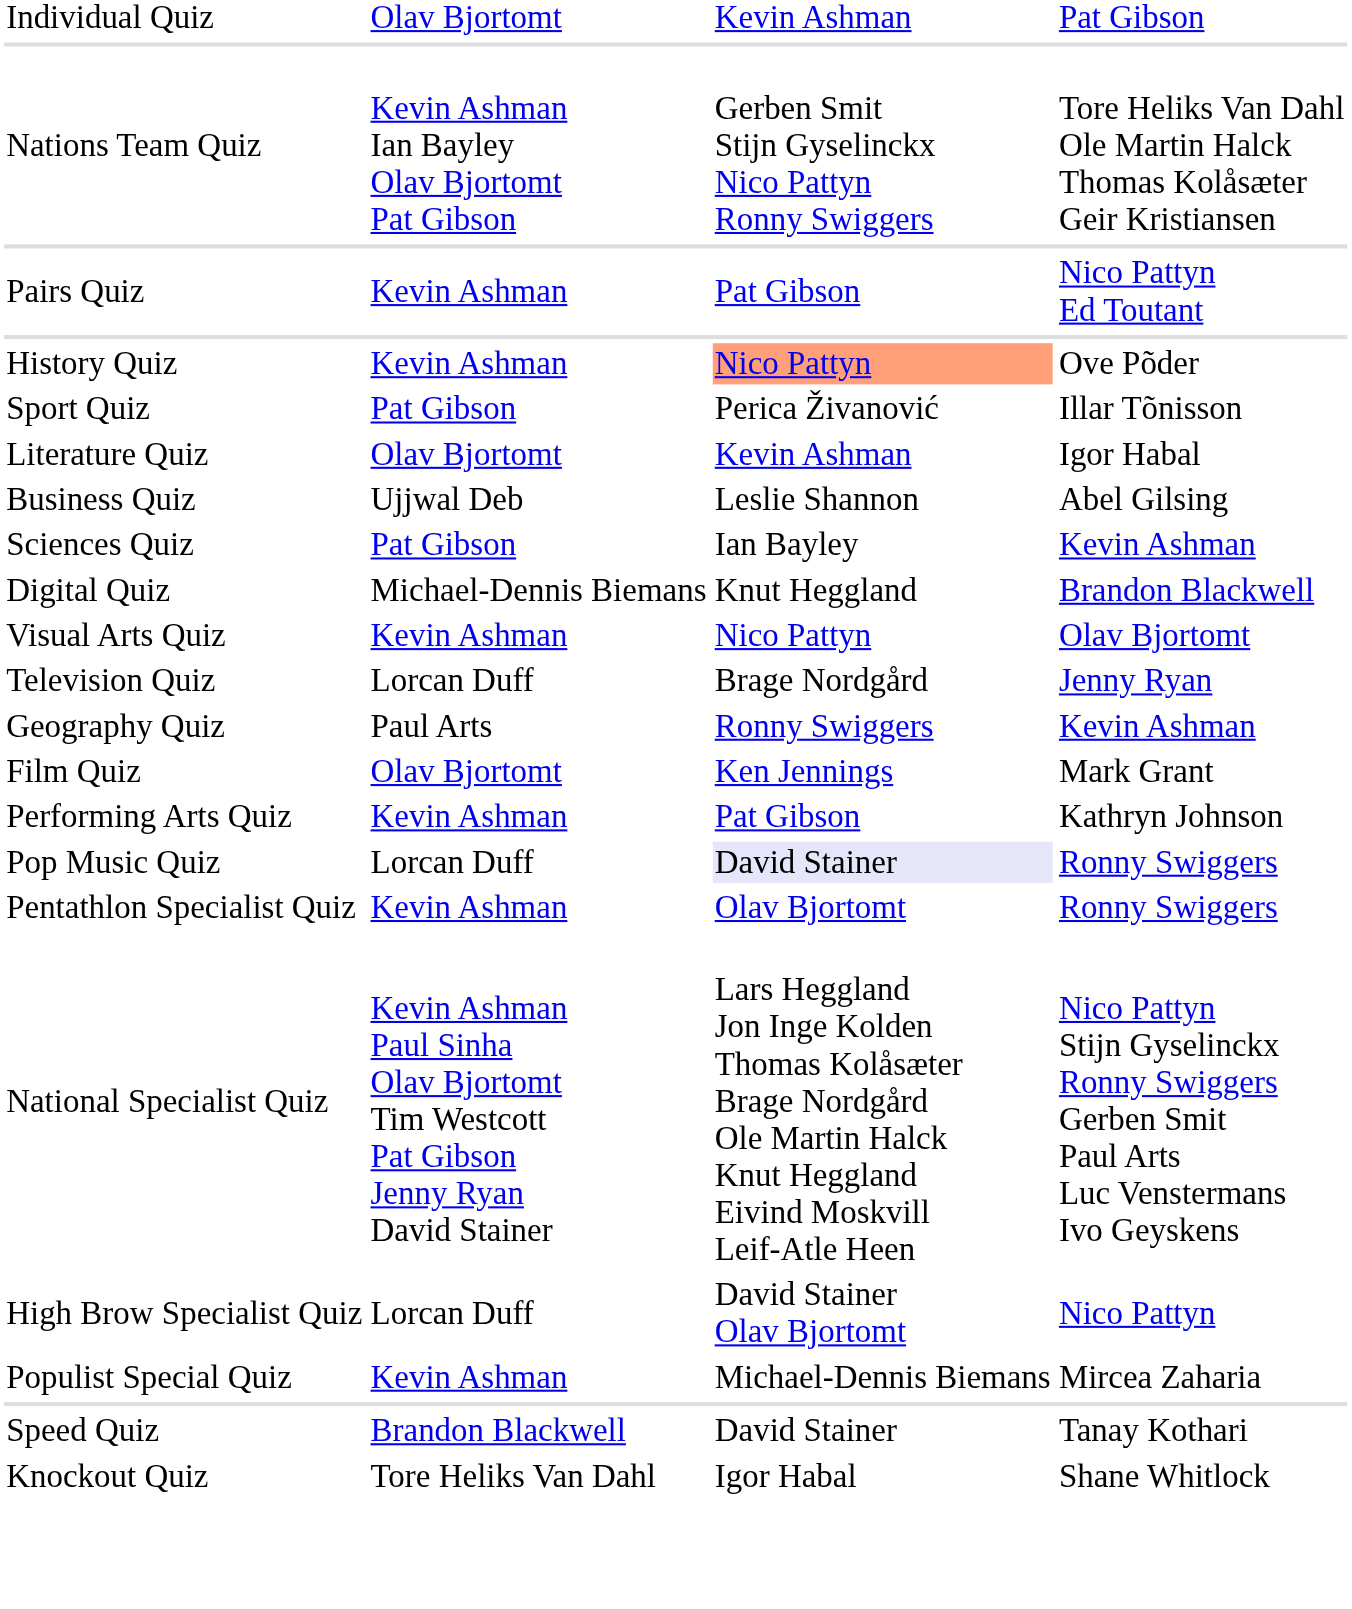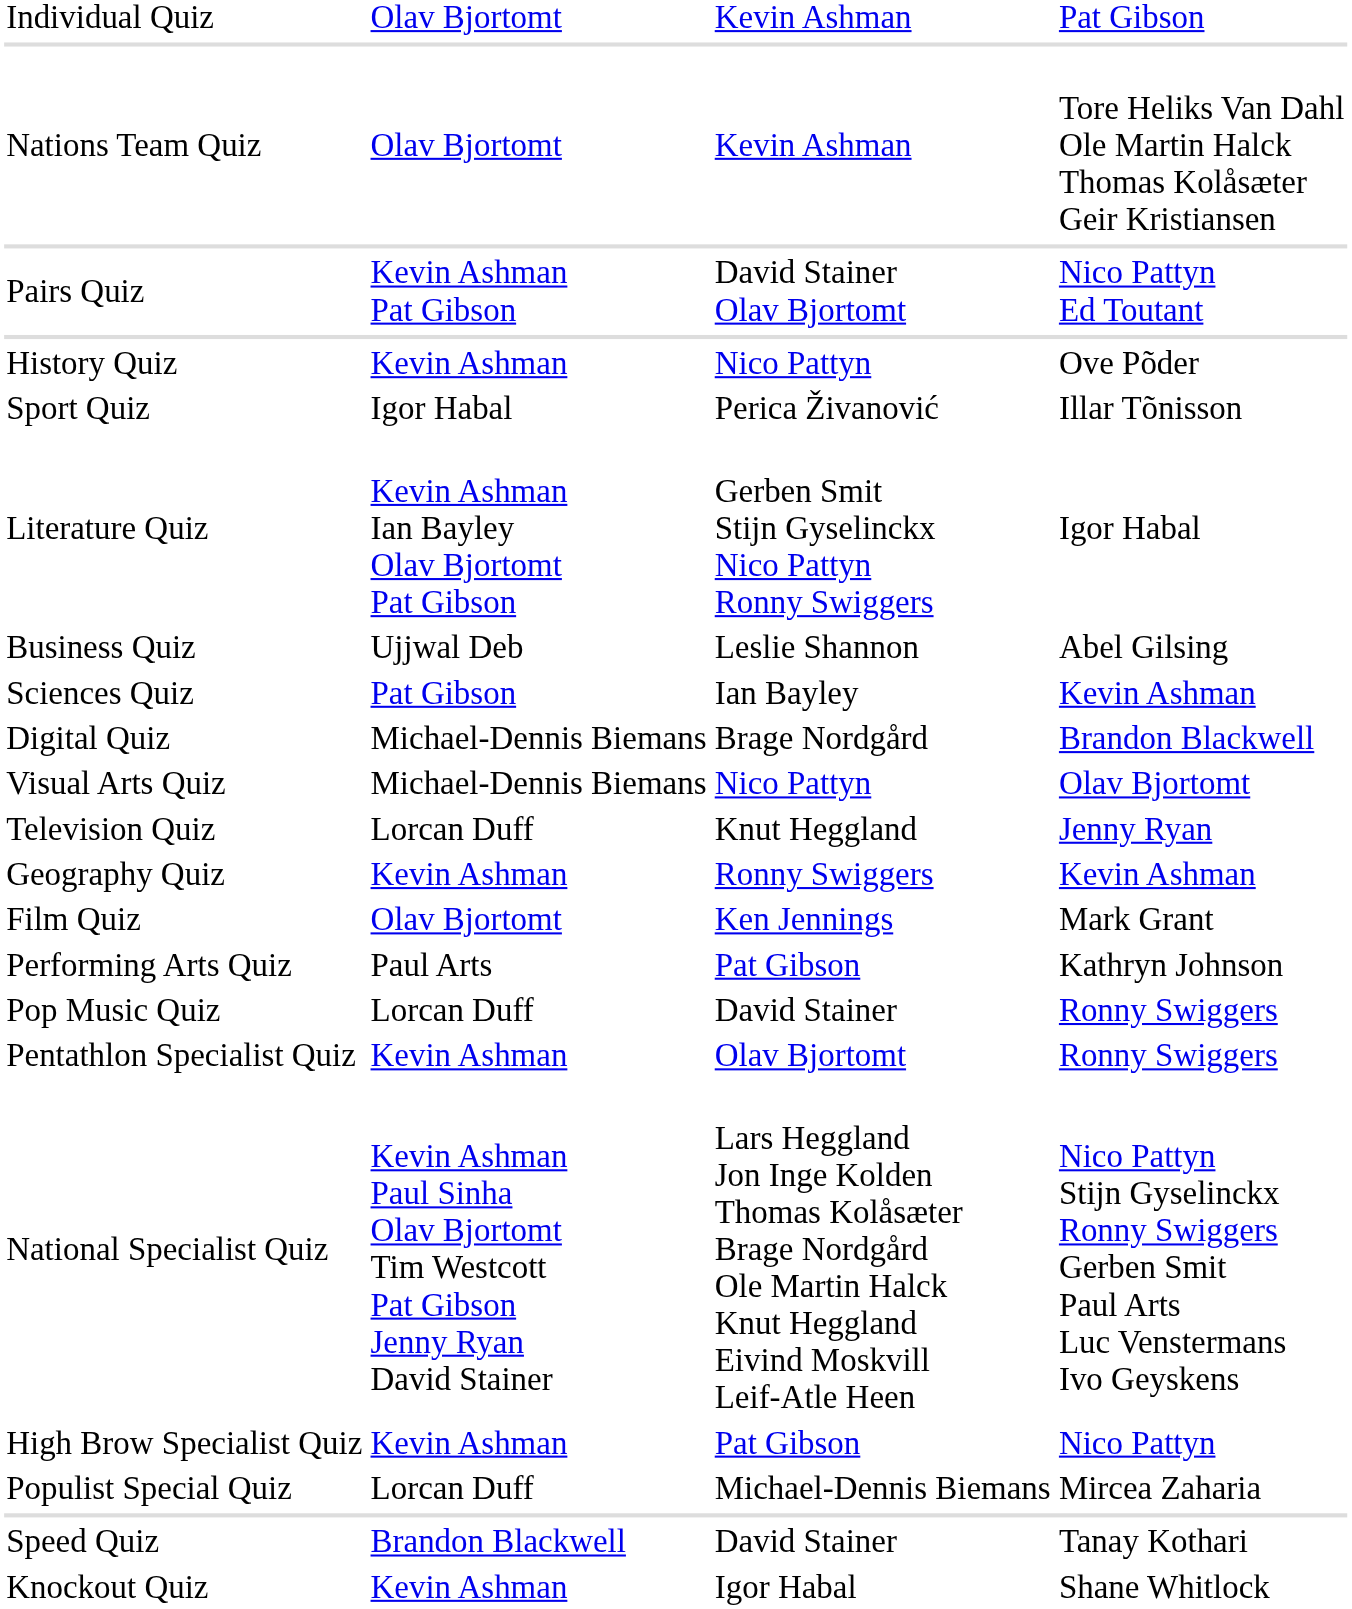 <table>
 <tr>
 <td>Individual Quiz</td>
 <td> <a href='#'>Olav Bjortomt</a></td>
 <td> <a href='#'>Kevin Ashman</a></td>
 <td> <a href='#'>Pat Gibson</a></td>
 </tr>
 <tr bgcolor=#DDDDDD>
 <td colspan=5></td>
 </tr>
 <tr>
 <td>Nations Team Quiz</td>
-<td><br><a href='#'>Kevin Ashman</a><br>Ian Bayley<br><a href='#'>Olav Bjortomt</a><br><a href='#'>Pat Gibson</a></td>
-<td><br>Gerben Smit<br>Stijn Gyselinckx<br><a href='#'>Nico Pattyn</a><br><a href='#'>Ronny Swiggers</a></td>
+<td> <a href='#'>Olav Bjortomt</a></td>
+<td> <a href='#'>Kevin Ashman</a></td>
 <td><br>Tore Heliks Van Dahl<br>Ole Martin Halck<br>Thomas Kolåsæter<br>Geir Kristiansen</td>
 </tr>
 <tr bgcolor=#DDDDDD>
 <td colspan=5></td>
 </tr>
 <tr>
 <td>Pairs Quiz</td>
-<td> <a href='#'>Kevin Ashman</a></td>
-<td> <a href='#'>Pat Gibson</a></td>
+<td> <a href='#'>Kevin Ashman</a><br> <a href='#'>Pat Gibson</a></td>
+<td> David Stainer<br> <a href='#'>Olav Bjortomt</a></td>
 <td> <a href='#'>Nico Pattyn</a><br> <a href='#'>Ed Toutant</a></td>
 </tr>
 <tr bgcolor=#DDDDDD>
 <td colspan=5></td>
 </tr>
 <tr>
 <td>History Quiz</td>
 <td> <a href='#'>Kevin Ashman</a></td>
-<td style="background: lightsalmon;"> <a href='#'>Nico Pattyn</a></td>
+<td> <a href='#'>Nico Pattyn</a></td>
 <td> Ove Põder</td>
 </tr>
 <tr>
 <td>Sport Quiz</td>
-<td> <a href='#'>Pat Gibson</a></td>
+<td> Igor Habal</td>
 <td> Perica Živanović</td>
 <td> Illar Tõnisson</td>
 </tr>
 <tr>
 <td>Literature Quiz</td>
-<td> <a href='#'>Olav Bjortomt</a></td>
-<td> <a href='#'>Kevin Ashman</a></td>
+<td><br><a href='#'>Kevin Ashman</a><br>Ian Bayley<br><a href='#'>Olav Bjortomt</a><br><a href='#'>Pat Gibson</a></td>
+<td><br>Gerben Smit<br>Stijn Gyselinckx<br><a href='#'>Nico Pattyn</a><br><a href='#'>Ronny Swiggers</a></td>
 <td> Igor Habal</td>
 </tr>
 <tr>
 <td>Business Quiz</td>
 <td> Ujjwal Deb</td>
 <td> Leslie Shannon</td>
 <td> Abel Gilsing</td>
 </tr>
 <tr>
 <td>Sciences Quiz</td>
 <td> <a href='#'>Pat Gibson</a></td>
 <td> Ian Bayley</td>
 <td> <a href='#'>Kevin Ashman</a></td>
 </tr>
 <tr>
 <td>Digital Quiz</td>
 <td> Michael-Dennis Biemans</td>
-<td> Knut Heggland</td>
+<td> Brage Nordgård</td>
 <td> <a href='#'>Brandon Blackwell</a></td>
 </tr>
 <tr>
 <td>Visual Arts Quiz</td>
-<td> <a href='#'>Kevin Ashman</a></td>
+<td> Michael-Dennis Biemans</td>
 <td> <a href='#'>Nico Pattyn</a></td>
 <td> <a href='#'>Olav Bjortomt</a></td>
 </tr>
 <tr>
 <td>Television Quiz</td>
 <td> Lorcan Duff</td>
-<td> Brage Nordgård</td>
+<td> Knut Heggland</td>
 <td> <a href='#'>Jenny Ryan</a></td>
 </tr>
 <tr>
 <td>Geography Quiz</td>
-<td> Paul Arts</td>
+<td> <a href='#'>Kevin Ashman</a></td>
 <td> <a href='#'>Ronny Swiggers</a></td>
 <td> <a href='#'>Kevin Ashman</a></td>
 </tr>
 <tr>
 <td>Film Quiz</td>
 <td> <a href='#'>Olav Bjortomt</a></td>
 <td> <a href='#'>Ken Jennings</a></td>
 <td> Mark Grant</td>
 </tr>
 <tr>
 <td>Performing Arts Quiz</td>
-<td> <a href='#'>Kevin Ashman</a></td>
+<td> Paul Arts</td>
 <td> <a href='#'>Pat Gibson</a></td>
 <td> Kathryn Johnson</td>
 </tr>
 <tr>
 <td>Pop Music Quiz</td>
 <td> Lorcan Duff</td>
-<td style="background: lavender;"> David Stainer</td>
+<td> David Stainer</td>
 <td> <a href='#'>Ronny Swiggers</a></td>
 </tr>
 <tr>
 <td>Pentathlon Specialist Quiz</td>
 <td> <a href='#'>Kevin Ashman</a></td>
 <td> <a href='#'>Olav Bjortomt</a></td>
 <td> <a href='#'>Ronny Swiggers</a></td>
 </tr>
 <tr>
 <td>National Specialist Quiz</td>
 <td><br><a href='#'>Kevin Ashman</a><br><a href='#'>Paul Sinha</a> <br><a href='#'>Olav Bjortomt</a><br>Tim Westcott<br><a href='#'>Pat Gibson</a><br><a href='#'>Jenny Ryan</a><br>David Stainer</td>
 <td><br>Lars Heggland<br>Jon Inge Kolden<br>Thomas Kolåsæter<br>Brage Nordgård<br>Ole Martin Halck<br>Knut Heggland<br>Eivind Moskvill<br>Leif-Atle Heen</td>
 <td><br><a href='#'>Nico Pattyn</a><br>Stijn Gyselinckx<br><a href='#'>Ronny Swiggers</a><br>Gerben Smit<br>Paul Arts<br>Luc Venstermans<br>Ivo Geyskens</td>
 </tr>
 <tr>
 <td>High Brow Specialist Quiz</td>
-<td> Lorcan Duff</td>
-<td> David Stainer<br> <a href='#'>Olav Bjortomt</a></td>
+<td> <a href='#'>Kevin Ashman</a></td>
+<td> <a href='#'>Pat Gibson</a></td>
 <td> <a href='#'>Nico Pattyn</a></td>
 </tr>
 <tr>
 <td>Populist Special Quiz</td>
-<td> <a href='#'>Kevin Ashman</a></td>
+<td> Lorcan Duff</td>
 <td> Michael-Dennis Biemans</td>
 <td> Mircea Zaharia</td>
 </tr>
 <tr bgcolor=#DDDDDD>
 <td colspan=5></td>
 </tr>
 <tr>
 <td>Speed Quiz</td>
 <td> <a href='#'>Brandon Blackwell</a></td>
 <td> David Stainer</td>
 <td> Tanay Kothari</td>
 </tr>
 <tr>
 <td>Knockout Quiz</td>
-<td> Tore Heliks Van Dahl</td>
+<td> <a href='#'>Kevin Ashman</a></td>
 <td> Igor Habal</td>
 <td> Shane Whitlock</td>
 </tr>
 </table>
